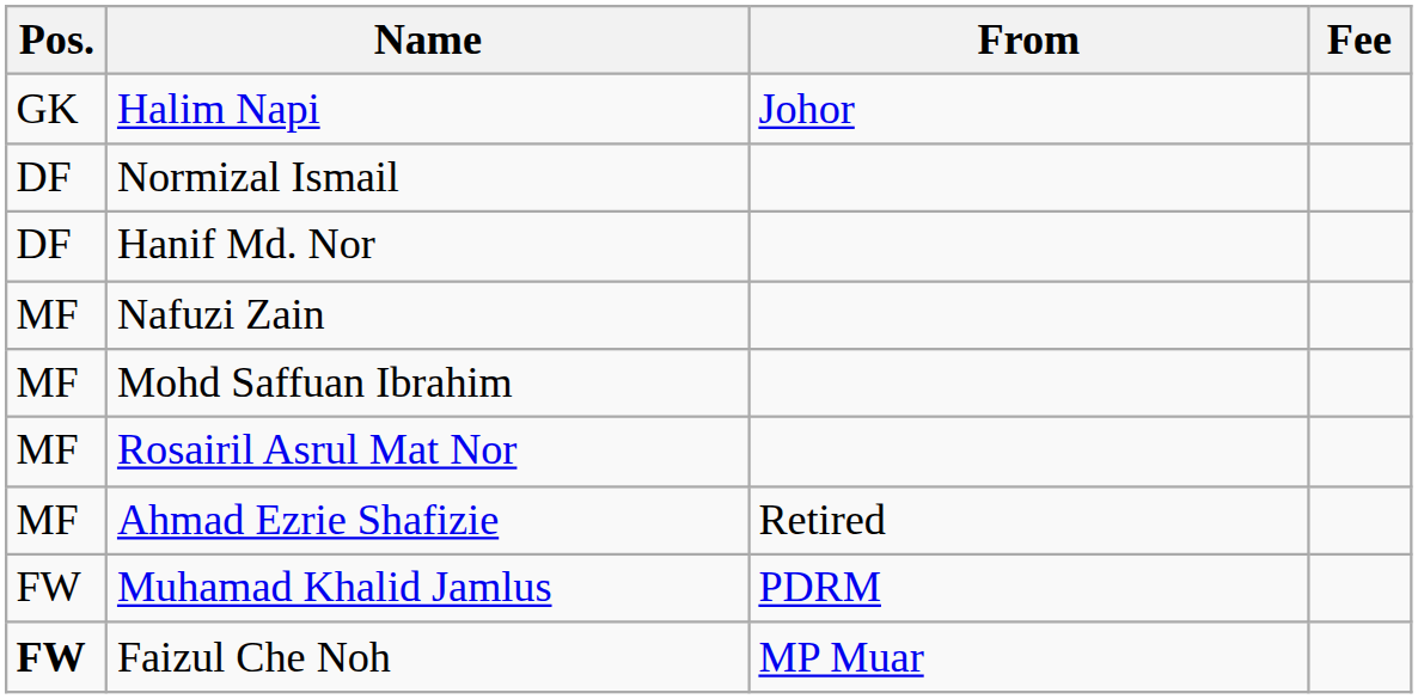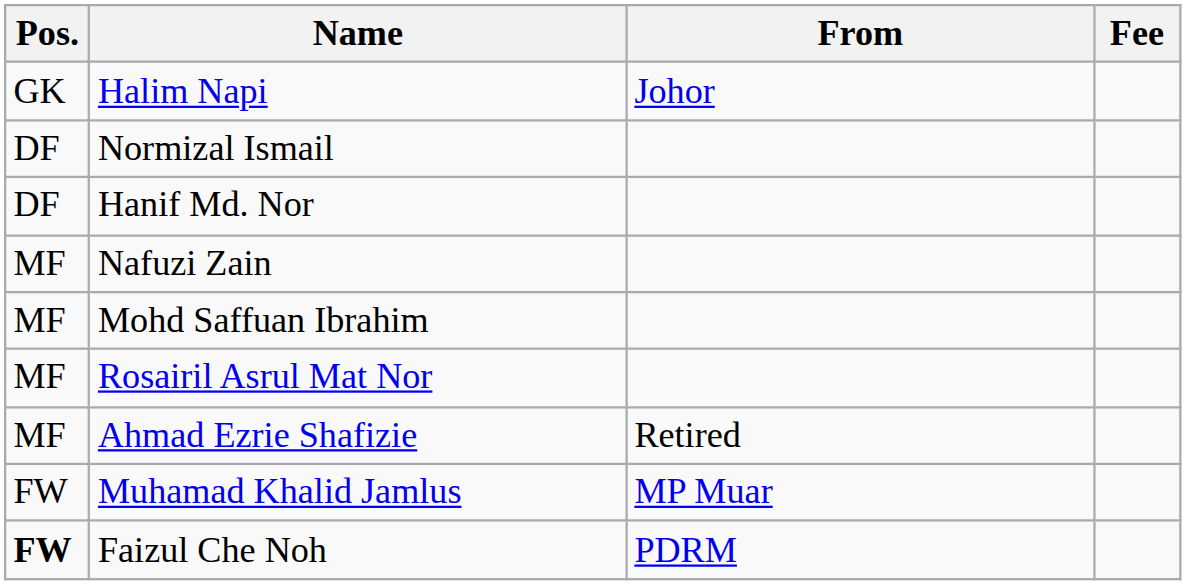 <table class="wikitable">
 <tr>
 <th width=30>Pos.</th>
 <th width=230>Name</th>
 <th width=200>From</th>
 <th width=30>Fee</th>
 </tr>
 <tr>
 <td>GK</td>
 <td>  <a href='#'>Halim Napi</a></td>
 <td>  <a href='#'>Johor</a></td>
 <td></td>
 </tr>
 <tr>
 <td>DF</td>
 <td>  Normizal Ismail</td>
 <td></td>
 <td></td>
 </tr>
 <tr>
 <td>DF</td>
 <td>  Hanif Md. Nor</td>
 <td></td>
 <td></td>
 </tr>
 <tr>
 <td>MF</td>
 <td>  Nafuzi Zain</td>
 <td></td>
 <td></td>
 </tr>
 <tr>
 <td>MF</td>
 <td>  Mohd Saffuan Ibrahim</td>
 <td></td>
 <td></td>
 </tr>
 <tr>
 <td>MF</td>
 <td>  <a href='#'>Rosairil Asrul Mat Nor</a></td>
 <td></td>
 <td></td>
 </tr>
 <tr>
 <td>MF</td>
 <td>  <a href='#'>Ahmad Ezrie Shafizie</a></td>
 <td>Retired</td>
 <td></td>
 </tr>
 <tr>
 <td>FW</td>
 <td>  <a href='#'>Muhamad Khalid Jamlus</a></td>
-<td> <a href='#'>PDRM</a></td>
+<td>  <a href='#'>MP Muar</a></td>
 <td></td>
 </tr>
 <tr>
 <td><strong>FW</strong></td>
 <td>  Faizul Che Noh</td>
-<td>  <a href='#'>MP Muar</a></td>
+<td> <a href='#'>PDRM</a></td>
 <td></td>
 </tr>
 </table>
